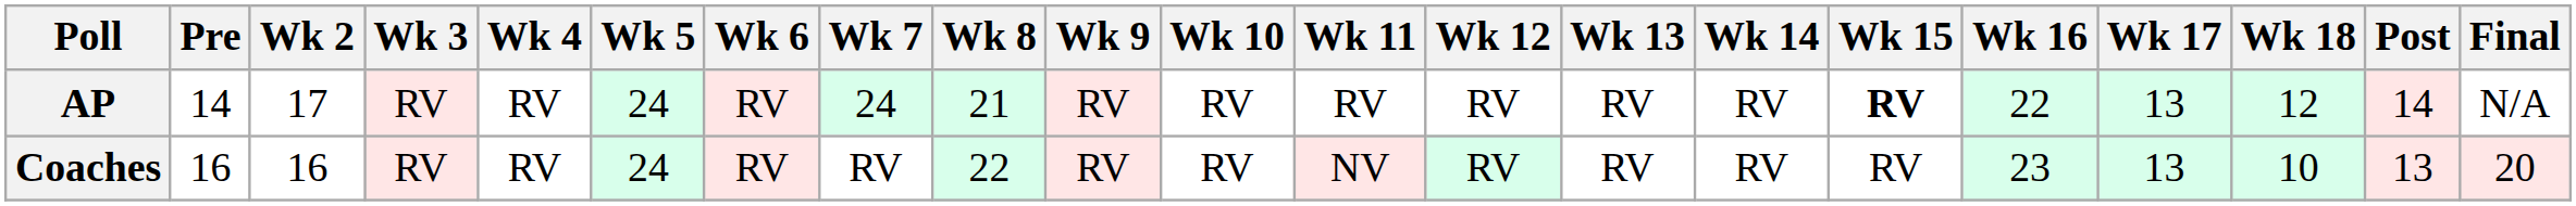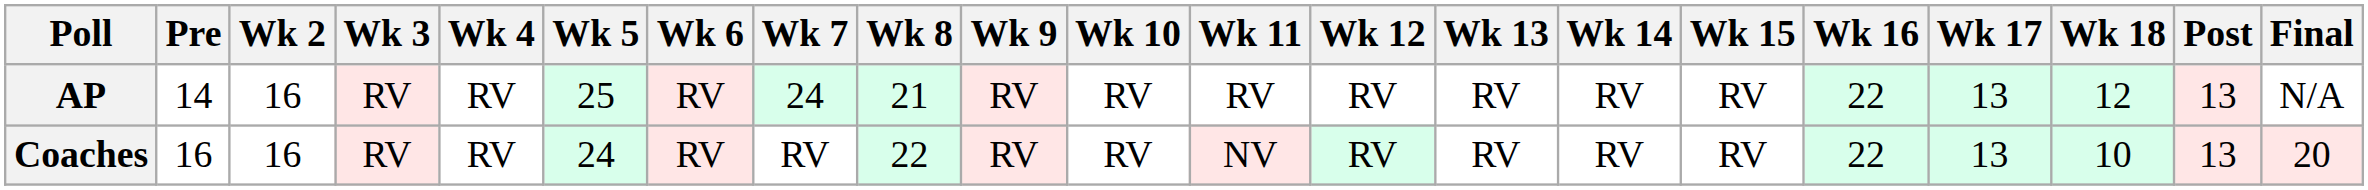 <table class="wikitable" style="white-space:nowrap;text-align:center;">
 <tr>
 <th>Poll</th>
 <th>Pre</th>
 <th>Wk 2</th>
 <th>Wk 3</th>
 <th>Wk 4</th>
 <th>Wk 5</th>
 <th>Wk 6</th>
 <th>Wk 7</th>
 <th>Wk 8</th>
 <th>Wk 9</th>
 <th>Wk 10</th>
 <th>Wk 11</th>
 <th>Wk 12</th>
 <th>Wk 13</th>
 <th>Wk 14</th>
 <th>Wk 15</th>
 <th>Wk 16</th>
 <th>Wk 17</th>
 <th>Wk 18</th>
 <th>Post</th>
 <th>Final</th>
 </tr>
 <tr>
 <th>AP</th>
 <td style="background:#FFF;">14</td>
-<td style="background:#FFF;">17</td>
+<td style="background:#FFF;">16</td>
 <td style="background:#FFE6E6;">RV</td>
 <td style="background:#FFF;">RV</td>
-<td style="background:#D8FFEB;">24</td>
+<td style="background:#D8FFEB;">25</td>
 <td style="background:#FFE6E6;">RV</td>
 <td style="background:#D8FFEB;">24</td>
 <td style="background:#D8FFEB;">21</td>
 <td style="background:#FFE6E6;">RV</td>
 <td style="background:#FFF;">RV</td>
 <td style="background:#FFF;">RV</td>
 <td style="background:#FFF;">RV</td>
 <td style="background:#FFF;">RV</td>
 <td style="background:#FFF;">RV</td>
-<td style="background:#FFF;"><strong>RV</strong></td>
+<td style="background:#FFF;">RV</td>
 <td style="background:#D8FFEB;">22</td>
 <td style="background:#D8FFEB;">13</td>
 <td style="background:#D8FFEB;">12</td>
-<td style="background:#FFE6E6;">14</td>
+<td style="background:#FFE6E6;">13</td>
 <td style="background:#FFF;">N/A</td>
 </tr>
 <tr>
 <th>Coaches</th>
 <td style="background:#FFF;">16</td>
 <td style="background:#FFF;">16</td>
 <td style="background:#FFE6E6;">RV</td>
 <td style="background:#FFF;">RV</td>
 <td style="background:#D8FFEB;">24</td>
 <td style="background:#FFE6E6;">RV</td>
 <td style="background:#FFF;">RV</td>
 <td style="background:#D8FFEB;">22</td>
 <td style="background:#FFE6E6;">RV</td>
 <td style="background:#FFF;">RV</td>
 <td style="background:#FFE6E6;">NV</td>
 <td style="background:#D8FFEB;">RV</td>
 <td style="background:#FFF;">RV</td>
 <td style="background:#FFF;">RV</td>
 <td style="background:#FFF;">RV</td>
-<td style="background:#D8FFEB;">23</td>
+<td style="background:#D8FFEB;">22</td>
 <td style="background:#D8FFEB;">13</td>
 <td style="background:#D8FFEB;">10</td>
 <td style="background:#FFE6E6;">13</td>
 <td style="background:#FFE6E6;">20</td>
 </tr>
 </table>
